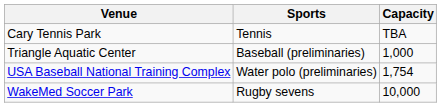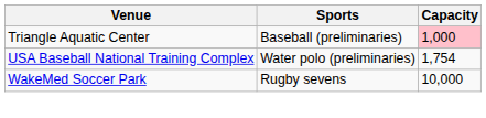 <table class="wikitable sortable">
 <tr>
 <th>Venue</th>
 <th>Sports</th>
 <th>Capacity</th>
 </tr>
 <tr>
-<td>Cary Tennis Park</td>
-<td>Tennis</td>
-<td>TBA</td>
-</tr>
-<tr>
 <td>Triangle Aquatic Center</td>
 <td>Baseball (preliminaries)</td>
-<td>1,000</td>
+<td style="background: pink;">1,000</td>
 </tr>
 <tr>
 <td><a href='#'>USA Baseball National Training Complex</a></td>
 <td>Water polo (preliminaries)</td>
 <td>1,754</td>
 </tr>
 <tr>
 <td><a href='#'>WakeMed Soccer Park</a></td>
 <td>Rugby sevens</td>
 <td>10,000</td>
 </tr>
 </table>
